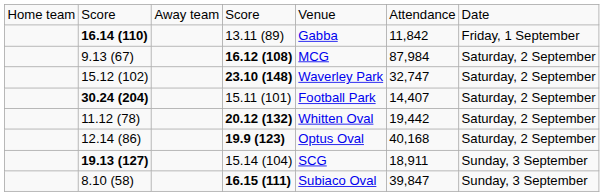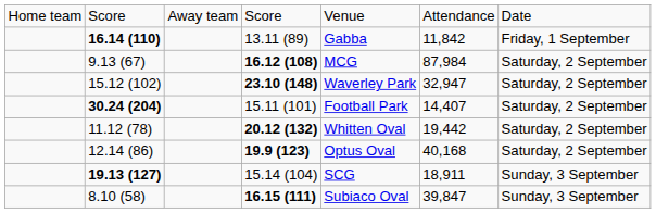 <table class="wikitable" style="text-align:left">
 <tr>
 <td>Home team</td>
 <td>Score</td>
 <td>Away team</td>
 <td>Score</td>
 <td>Venue</td>
 <td>Attendance</td>
 <td>Date</td>
 </tr>
 <tr>
 <td><strong></strong></td>
 <td><strong>16.14 (110)</strong></td>
 <td></td>
 <td>13.11 (89)</td>
 <td><a href='#'>Gabba</a></td>
 <td>11,842</td>
 <td>Friday, 1 September</td>
 </tr>
 <tr>
 <td></td>
 <td>9.13 (67)</td>
 <td><strong></strong></td>
 <td><strong>16.12 (108)</strong></td>
 <td><a href='#'>MCG</a></td>
 <td>87,984</td>
 <td>Saturday, 2 September</td>
 </tr>
 <tr>
 <td></td>
 <td>15.12 (102)</td>
 <td><strong></strong></td>
 <td><strong>23.10 (148)</strong></td>
 <td><a href='#'>Waverley Park</a></td>
-<td>32,747</td>
+<td>32,947</td>
 <td>Saturday, 2 September</td>
 </tr>
 <tr>
 <td><strong></strong></td>
 <td><strong>30.24 (204)</strong></td>
 <td></td>
 <td>15.11 (101)</td>
 <td><a href='#'>Football Park</a></td>
 <td>14,407</td>
 <td>Saturday, 2 September</td>
 </tr>
 <tr>
 <td></td>
 <td>11.12 (78)</td>
 <td><strong></strong></td>
 <td><strong>20.12 (132)</strong></td>
 <td><a href='#'>Whitten Oval</a></td>
 <td>19,442</td>
 <td>Saturday, 2 September</td>
 </tr>
 <tr>
 <td></td>
 <td>12.14 (86)</td>
 <td><strong></strong></td>
 <td><strong>19.9 (123)</strong></td>
 <td><a href='#'>Optus Oval</a></td>
 <td>40,168</td>
 <td>Saturday, 2 September</td>
 </tr>
 <tr>
 <td><strong></strong></td>
 <td><strong>19.13 (127)</strong></td>
 <td></td>
 <td>15.14 (104)</td>
 <td><a href='#'>SCG</a></td>
 <td>18,911</td>
 <td>Sunday, 3 September</td>
 </tr>
 <tr>
 <td></td>
 <td>8.10 (58)</td>
 <td><strong></strong></td>
 <td><strong>16.15 (111)</strong></td>
 <td><a href='#'>Subiaco Oval</a></td>
 <td>39,847</td>
 <td>Sunday, 3 September</td>
 </tr>
 </table>
